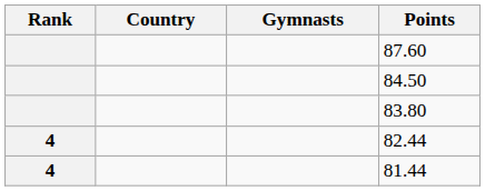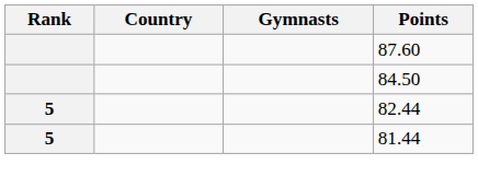 <table class="wikitable" width=400>
 <tr bgcolor="#efefef">
 <th>Rank</th>
 <th>Country</th>
 <th>Gymnasts</th>
 <th>Points</th>
 </tr>
 <tr>
 <th></th>
 <td></td>
 <td></td>
 <td>87.60</td>
 </tr>
 <tr>
 <th></th>
 <td></td>
 <td></td>
 <td>84.50</td>
 </tr>
 <tr>
-<th></th>
-<td></td>
-<td></td>
-<td>83.80</td>
-</tr>
-<tr>
-<th>4</th>
+<th>5</th>
 <td></td>
 <td></td>
 <td>82.44</td>
 </tr>
 <tr>
-<th>4</th>
+<th>5</th>
 <td></td>
 <td></td>
 <td>81.44</td>
 </tr>
 </table>
